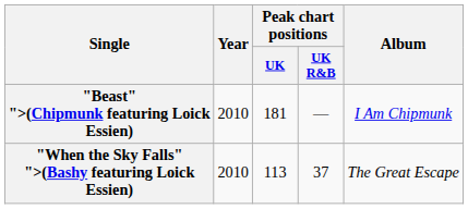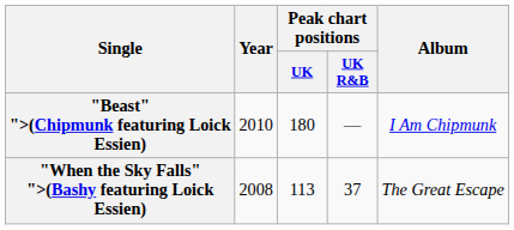 <table class="wikitable plainrowheaders" style="text-align:center;" border="1">
 <tr>
 <th scope="colw" rowspan="2" style="width:13em;">Single</th>
 <th scope="col" rowspan="2">Year</th>
 <th scope="col" colspan="2">Peak chart positions</th>
 <th scope="col" rowspan="2">Album</th>
 </tr>
 <tr>
 <th scope="col" style="width:3em;font-size:85%;"><a href='#'>UK</a></th>
 <th scope="col" style="width:3em;font-size:85%;"><a href='#'>UK R&B</a></th>
 </tr>
 <tr>
 <th scope="row">"Beast"<br><span>">(<a href='#'>Chipmunk</a> featuring Loick Essien)</span></th>
 <td>2010</td>
-<td>181</td>
+<td>180</td>
 <td>—</td>
 <td><em><a href='#'>I Am Chipmunk</a></em></td>
 </tr>
 <tr>
 <th scope="row">"When the Sky Falls"<br><span>">(<a href='#'>Bashy</a> featuring Loick Essien)</span></th>
-<td>2010</td>
+<td>2008</td>
 <td>113</td>
 <td>37</td>
 <td><em>The Great Escape</em></td>
 </tr>
 </table>
